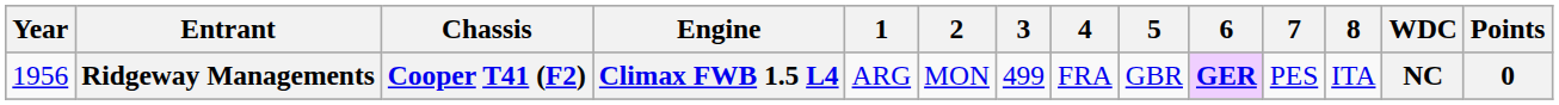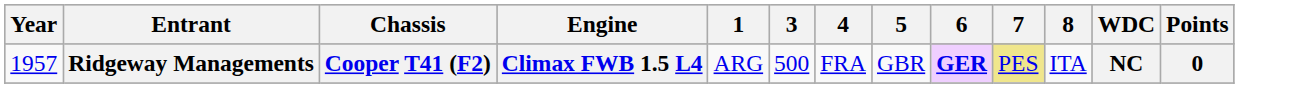 <table class="wikitable" style="text-align:center; font-size:90%">
 <tr>
 <th>Year</th>
 <th>Entrant</th>
 <th>Chassis</th>
 <th>Engine</th>
 <th>1</th>
-<th>2</th>
 <th>3</th>
 <th>4</th>
 <th>5</th>
 <th>6</th>
 <th>7</th>
 <th>8</th>
 <th>WDC</th>
 <th>Points</th>
 </tr>
 <tr>
-<td><a href='#'>1956</a></td>
+<td><a href='#'>1957</a></td>
 <th>Ridgeway Managements</th>
 <th><a href='#'>Cooper</a> <a href='#'>T41</a> (<a href='#'>F2</a>)</th>
 <th><a href='#'>Climax FWB</a> 1.5 <a href='#'>L4</a></th>
 <td><a href='#'>ARG</a></td>
-<td><a href='#'>MON</a></td>
-<td><a href='#'>499</a></td>
+<td><a href='#'>500</a></td>
 <td><a href='#'>FRA</a></td>
 <td><a href='#'>GBR</a></td>
 <td style="background:#EFCFFF;"><strong><a href='#'>GER</a><br></strong></td>
-<td><a href='#'>PES</a></td>
+<td style="background: khaki;"><a href='#'>PES</a></td>
 <td><a href='#'>ITA</a></td>
 <th>NC</th>
 <th>0</th>
 </tr>
 </table>
